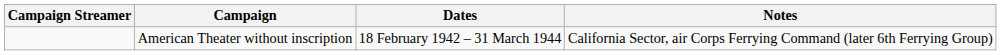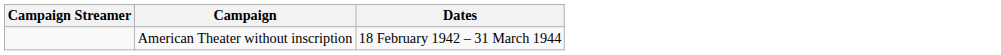 <table class="wikitable">
 <tr style="background:#efefef;">
 <th>Campaign Streamer</th>
 <th>Campaign</th>
 <th>Dates</th>
-<th>Notes</th>
 </tr>
 <tr>
 <td></td>
 <td>American Theater without inscription</td>
 <td>18 February 1942 – 31 March 1944</td>
-<td>California Sector, air Corps Ferrying Command (later 6th Ferrying Group)</td>
 </tr>
 </table>
